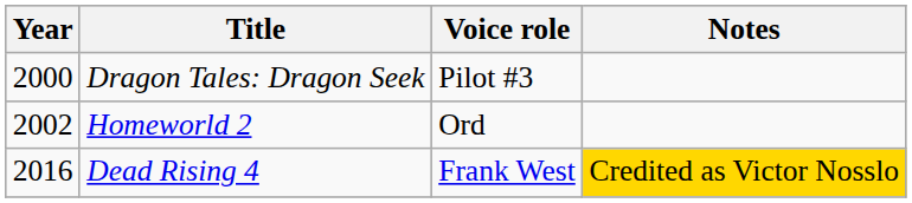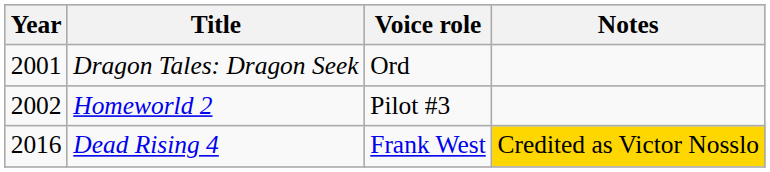 <table class="wikitable">
 <tr>
 <th>Year</th>
 <th>Title</th>
 <th>Voice role</th>
 <th>Notes</th>
 </tr>
 <tr>
-<td>2000</td>
+<td>2001</td>
 <td><em>Dragon Tales: Dragon Seek</em></td>
-<td>Pilot #3</td>
+<td>Ord</td>
 <td></td>
 </tr>
 <tr>
 <td>2002</td>
 <td><em><a href='#'>Homeworld 2</a></em></td>
-<td>Ord</td>
+<td>Pilot #3</td>
 <td></td>
 </tr>
 <tr>
 <td>2016</td>
 <td><em><a href='#'>Dead Rising 4</a></em></td>
 <td><a href='#'>Frank West</a></td>
 <td style="background: gold;">Credited as Victor Nosslo</td>
 </tr>
 </table>
